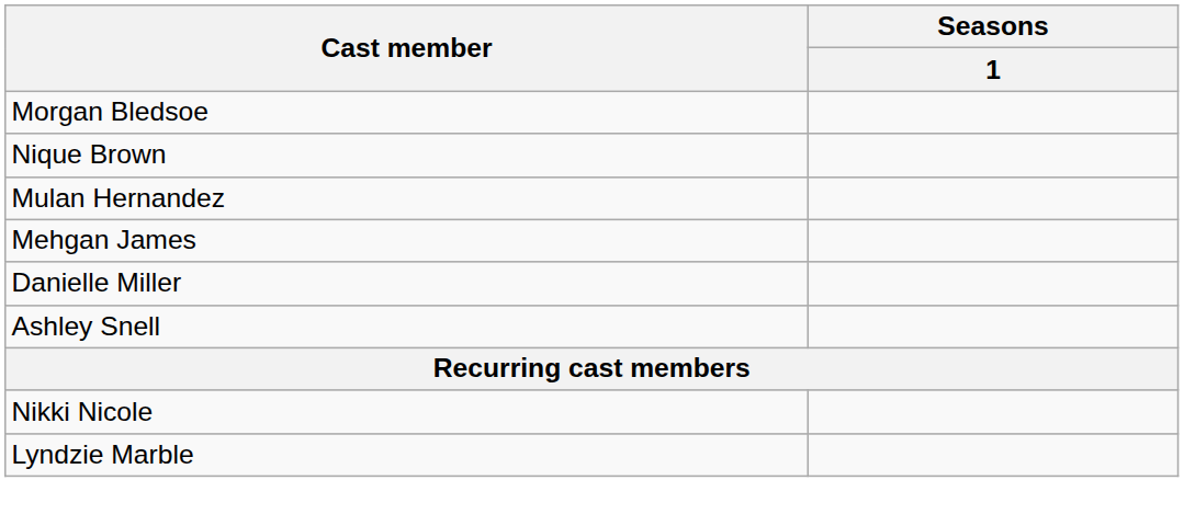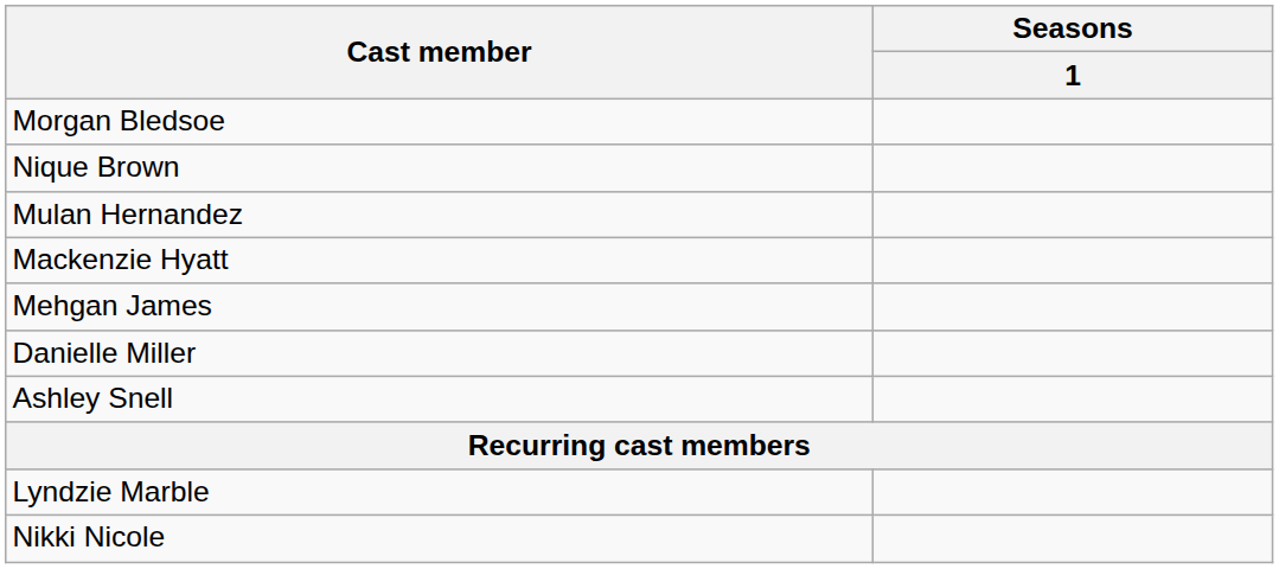 <table class="wikitable plainrowheaders" width="55%">
 <tr>
 <th scope="col" rowspan="2" style="width:8%;">Cast member</th>
 <th scope="col">Seasons</th>
 </tr>
 <tr>
 <th scope="col" style="width:3%;">1</th>
 </tr>
 <tr>
 <td>Morgan Bledsoe</td>
 <td></td>
 </tr>
 <tr>
 <td>Nique Brown</td>
 <td></td>
 </tr>
 <tr>
 <td>Mulan Hernandez</td>
 <td></td>
 </tr>
 <tr>
+<td>Mackenzie Hyatt</td>
+<td></td>
+</tr>
+<tr>
 <td>Mehgan James</td>
 <td></td>
 </tr>
 <tr>
 <td>Danielle Miller</td>
 <td></td>
 </tr>
 <tr>
 <td>Ashley Snell</td>
 <td></td>
 </tr>
 <tr>
 <th colspan="2">Recurring cast members</th>
 </tr>
 <tr>
+<td>Lyndzie Marble</td>
+<td></td>
+</tr>
+<tr>
 <td>Nikki Nicole</td>
 <td></td>
 </tr>
-<tr>
-<td>Lyndzie Marble</td>
-<td></td>
-</tr>
 </table>
